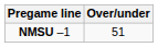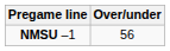 <table class="wikitable">
 <tr align="center">
 <th style=>Pregame line</th>
 <th style=>Over/under</th>
 </tr>
 <tr align="center">
 <td><strong>NMSU</strong> –1</td>
-<td>51</td>
+<td>56</td>
 </tr>
 </table>
